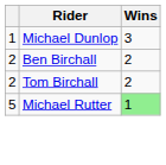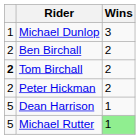 <table class="wikitable">
 <tr>
 <th></th>
 <th>Rider</th>
 <th>Wins</th>
 </tr>
 <tr>
 <td>1</td>
 <td> <a href='#'>Michael Dunlop</a></td>
 <td>3</td>
 </tr>
 <tr>
 <td>2</td>
 <td> <a href='#'>Ben Birchall</a></td>
 <td>2</td>
 </tr>
 <tr>
-<td>2</td>
+<td><strong>2</strong></td>
 <td> <a href='#'>Tom Birchall</a></td>
 <td>2</td>
+</tr>
+<tr>
+<td>2</td>
+<td> <a href='#'>Peter Hickman</a></td>
+<td>2</td>
+</tr>
+<tr>
+<td>5</td>
+<td> <a href='#'>Dean Harrison</a></td>
+<td>1</td>
 </tr>
 <tr>
 <td>5</td>
 <td> <a href='#'>Michael Rutter</a></td>
 <td style="background: lightgreen;">1</td>
 </tr>
 </table>
